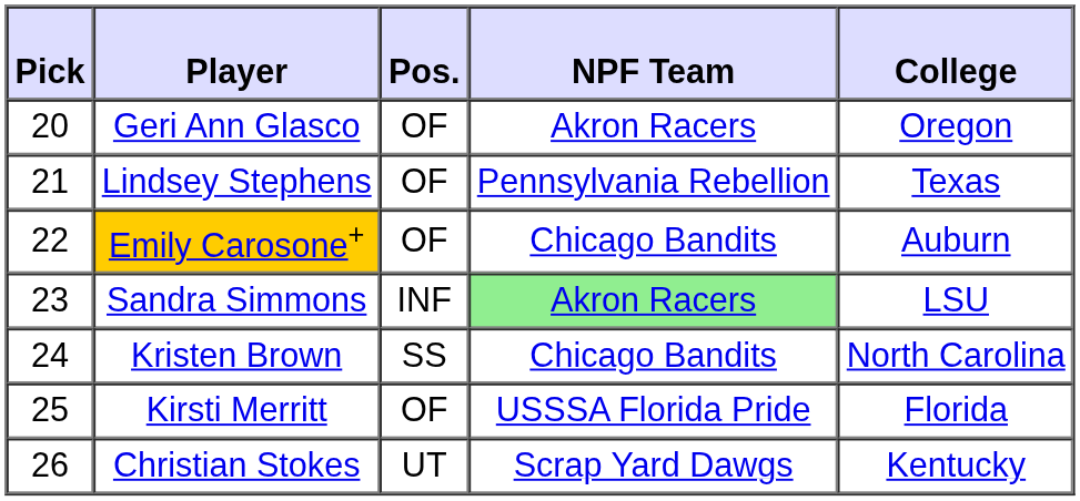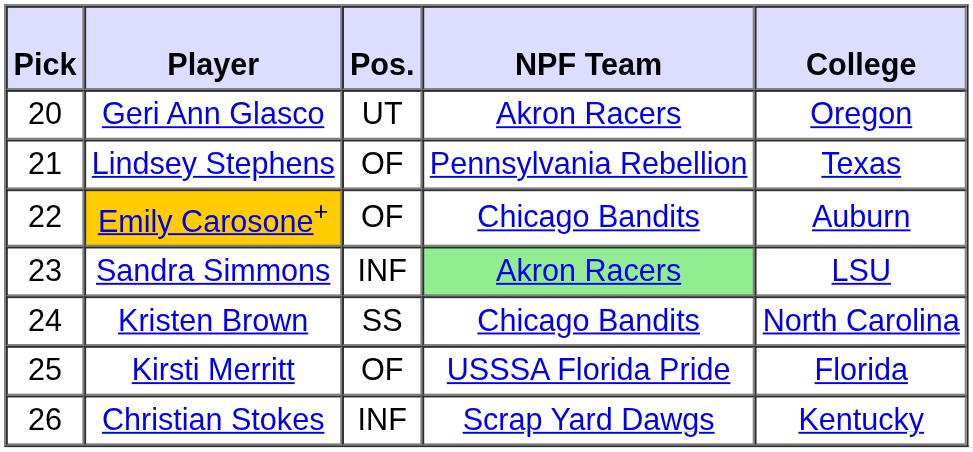 <table style="text-align: center" border="1" cellpadding="3" cellspacing="0">
 <tr>
 <th style="background:#ddf;"><br>Pick</th>
 <th style="background:#ddf;"><br>Player</th>
 <th style="background:#ddf;"><br>Pos.</th>
 <th style="background:#ddf;"><br>NPF Team</th>
 <th style="background:#ddf;"><br>College</th>
 </tr>
 <tr>
 <td>20</td>
 <td><a href='#'>Geri Ann Glasco</a></td>
-<td>OF</td>
+<td>UT</td>
 <td><a href='#'>Akron Racers</a></td>
 <td><a href='#'>Oregon</a></td>
 </tr>
 <tr>
 <td>21</td>
 <td><a href='#'>Lindsey Stephens</a></td>
 <td>OF</td>
 <td><a href='#'>Pennsylvania Rebellion</a></td>
 <td><a href='#'>Texas</a></td>
 </tr>
 <tr>
 <td>22</td>
 <td style="background:#FFCC00;"><a href='#'>Emily Carosone</a><sup>+</sup></td>
 <td>OF</td>
 <td><a href='#'>Chicago Bandits</a></td>
 <td><a href='#'>Auburn</a></td>
 </tr>
 <tr>
 <td>23</td>
 <td><a href='#'>Sandra Simmons</a></td>
 <td>INF</td>
 <td style="background: lightgreen;"><a href='#'>Akron Racers</a></td>
 <td><a href='#'>LSU</a></td>
 </tr>
 <tr>
 <td>24</td>
 <td><a href='#'>Kristen Brown</a></td>
 <td>SS</td>
 <td><a href='#'>Chicago Bandits</a></td>
 <td><a href='#'>North Carolina</a></td>
 </tr>
 <tr>
 <td>25</td>
 <td><a href='#'>Kirsti Merritt</a></td>
 <td>OF</td>
 <td><a href='#'>USSSA Florida Pride</a></td>
 <td><a href='#'>Florida</a></td>
 </tr>
 <tr>
 <td>26</td>
 <td><a href='#'>Christian Stokes</a></td>
-<td>UT</td>
+<td>INF</td>
 <td><a href='#'>Scrap Yard Dawgs</a></td>
 <td><a href='#'>Kentucky</a></td>
 </tr>
 </table>
